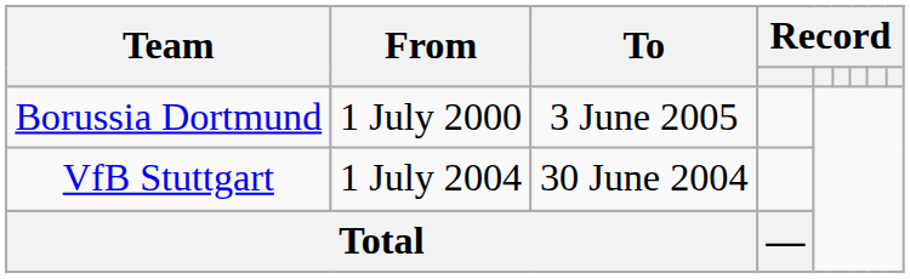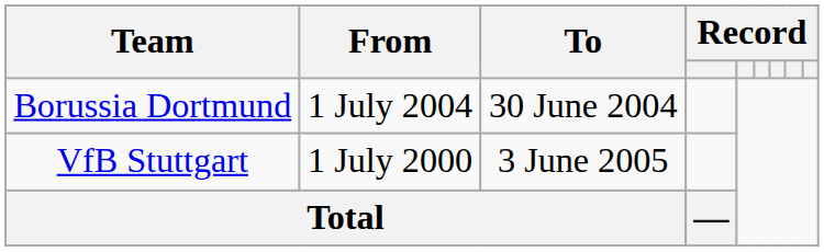 <table class="wikitable" style="text-align: center">
 <tr>
 <th rowspan="2">Team</th>
 <th rowspan="2">From</th>
 <th rowspan="2">To</th>
 <th colspan="6">Record</th>
 </tr>
 <tr>
 <th></th>
 <th></th>
 <th></th>
 <th></th>
 <th></th>
 <th></th>
 </tr>
 <tr>
 <td><a href='#'>Borussia Dortmund</a></td>
-<td>1 July 2000</td>
-<td>3 June 2005<br></td>
+<td>1 July 2004</td>
+<td>30 June 2004<br></td>
 <td></td>
 </tr>
 <tr>
 <td><a href='#'>VfB Stuttgart</a></td>
-<td>1 July 2004</td>
-<td>30 June 2004<br></td>
+<td>1 July 2000</td>
+<td>3 June 2005<br></td>
 <td></td>
 </tr>
 <tr>
 <th colspan="3">Total<br></th>
 <th>—</th>
 </tr>
 </table>
